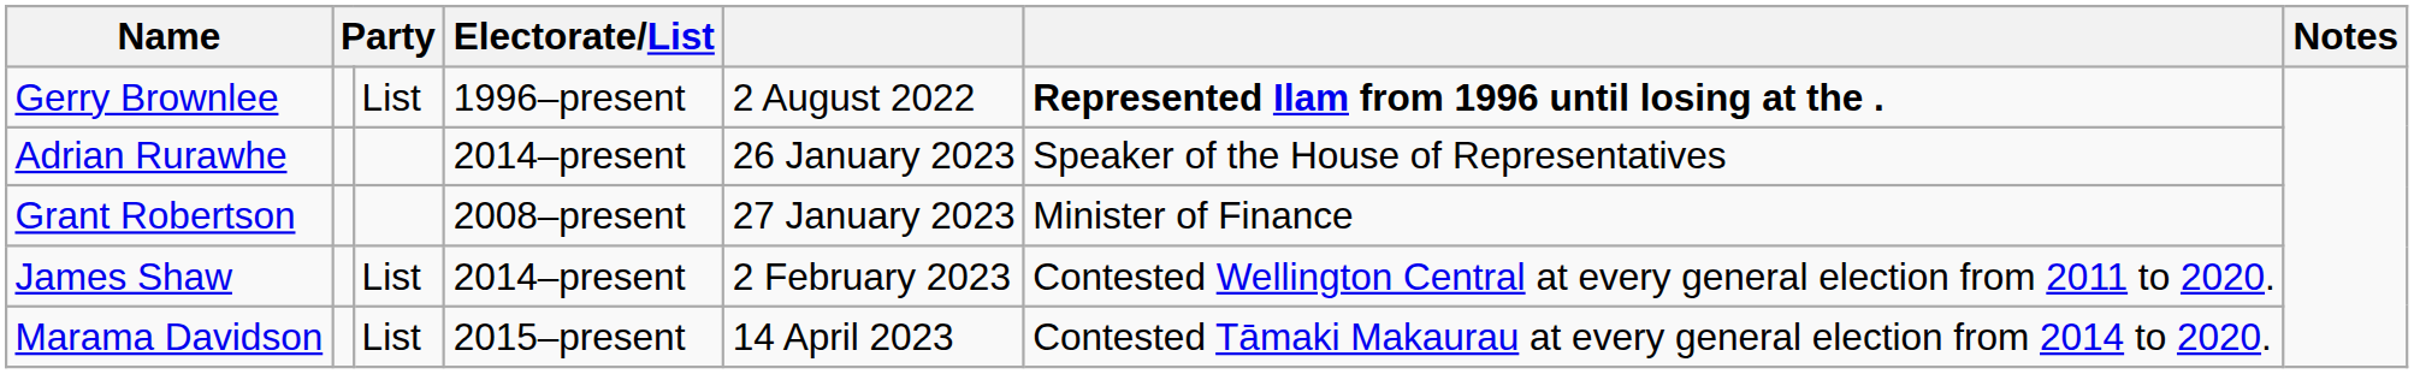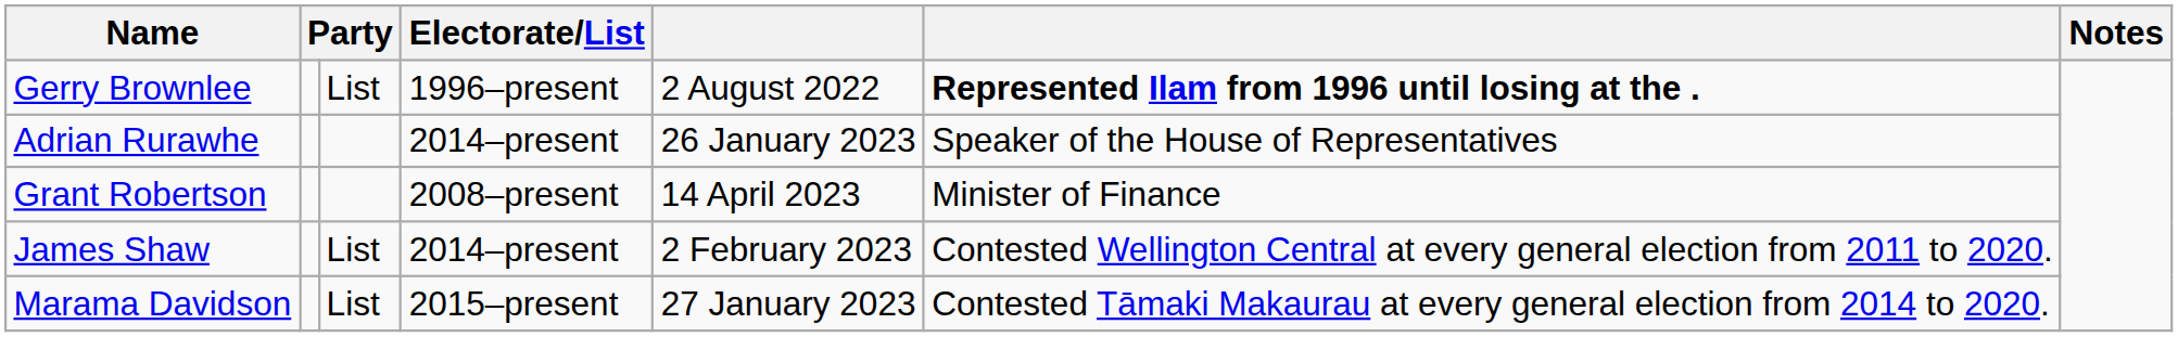 <table class="wikitable sortable" style="font-size:90%;">
 <tr>
 <th>Name</th>
 <th colspan=2>Party</th>
 <th>Electorate/<a href='#'>List</a></th>
 <th></th>
 <th></th>
 <th>Notes</th>
 </tr>
 <tr>
 <td><a href='#'>Gerry Brownlee</a></td>
 <td></td>
 <td>List</td>
 <td>1996–present</td>
 <td>2 August 2022</td>
 <td><strong>Represented <a href='#'>Ilam</a> from 1996 until losing at the .</strong></td>
 </tr>
 <tr>
 <td><a href='#'>Adrian Rurawhe</a></td>
 <td></td>
 <td></td>
 <td>2014–present</td>
 <td>26 January 2023</td>
 <td>Speaker of the House of Representatives</td>
 </tr>
 <tr>
 <td><a href='#'>Grant Robertson</a></td>
 <td></td>
 <td></td>
 <td>2008–present</td>
-<td>27 January 2023</td>
+<td>14 April 2023</td>
 <td>Minister of Finance</td>
 </tr>
 <tr>
 <td><a href='#'>James Shaw</a></td>
 <td></td>
 <td>List</td>
 <td>2014–present</td>
 <td>2 February 2023</td>
 <td>Contested <a href='#'>Wellington Central</a> at every general election from <a href='#'>2011</a> to <a href='#'>2020</a>.</td>
 </tr>
 <tr>
 <td><a href='#'>Marama Davidson</a></td>
 <td></td>
 <td>List</td>
 <td>2015–present</td>
-<td>14 April 2023</td>
+<td>27 January 2023</td>
 <td>Contested <a href='#'>Tāmaki Makaurau</a> at every general election from <a href='#'>2014</a> to <a href='#'>2020</a>.</td>
 </tr>
 </table>
